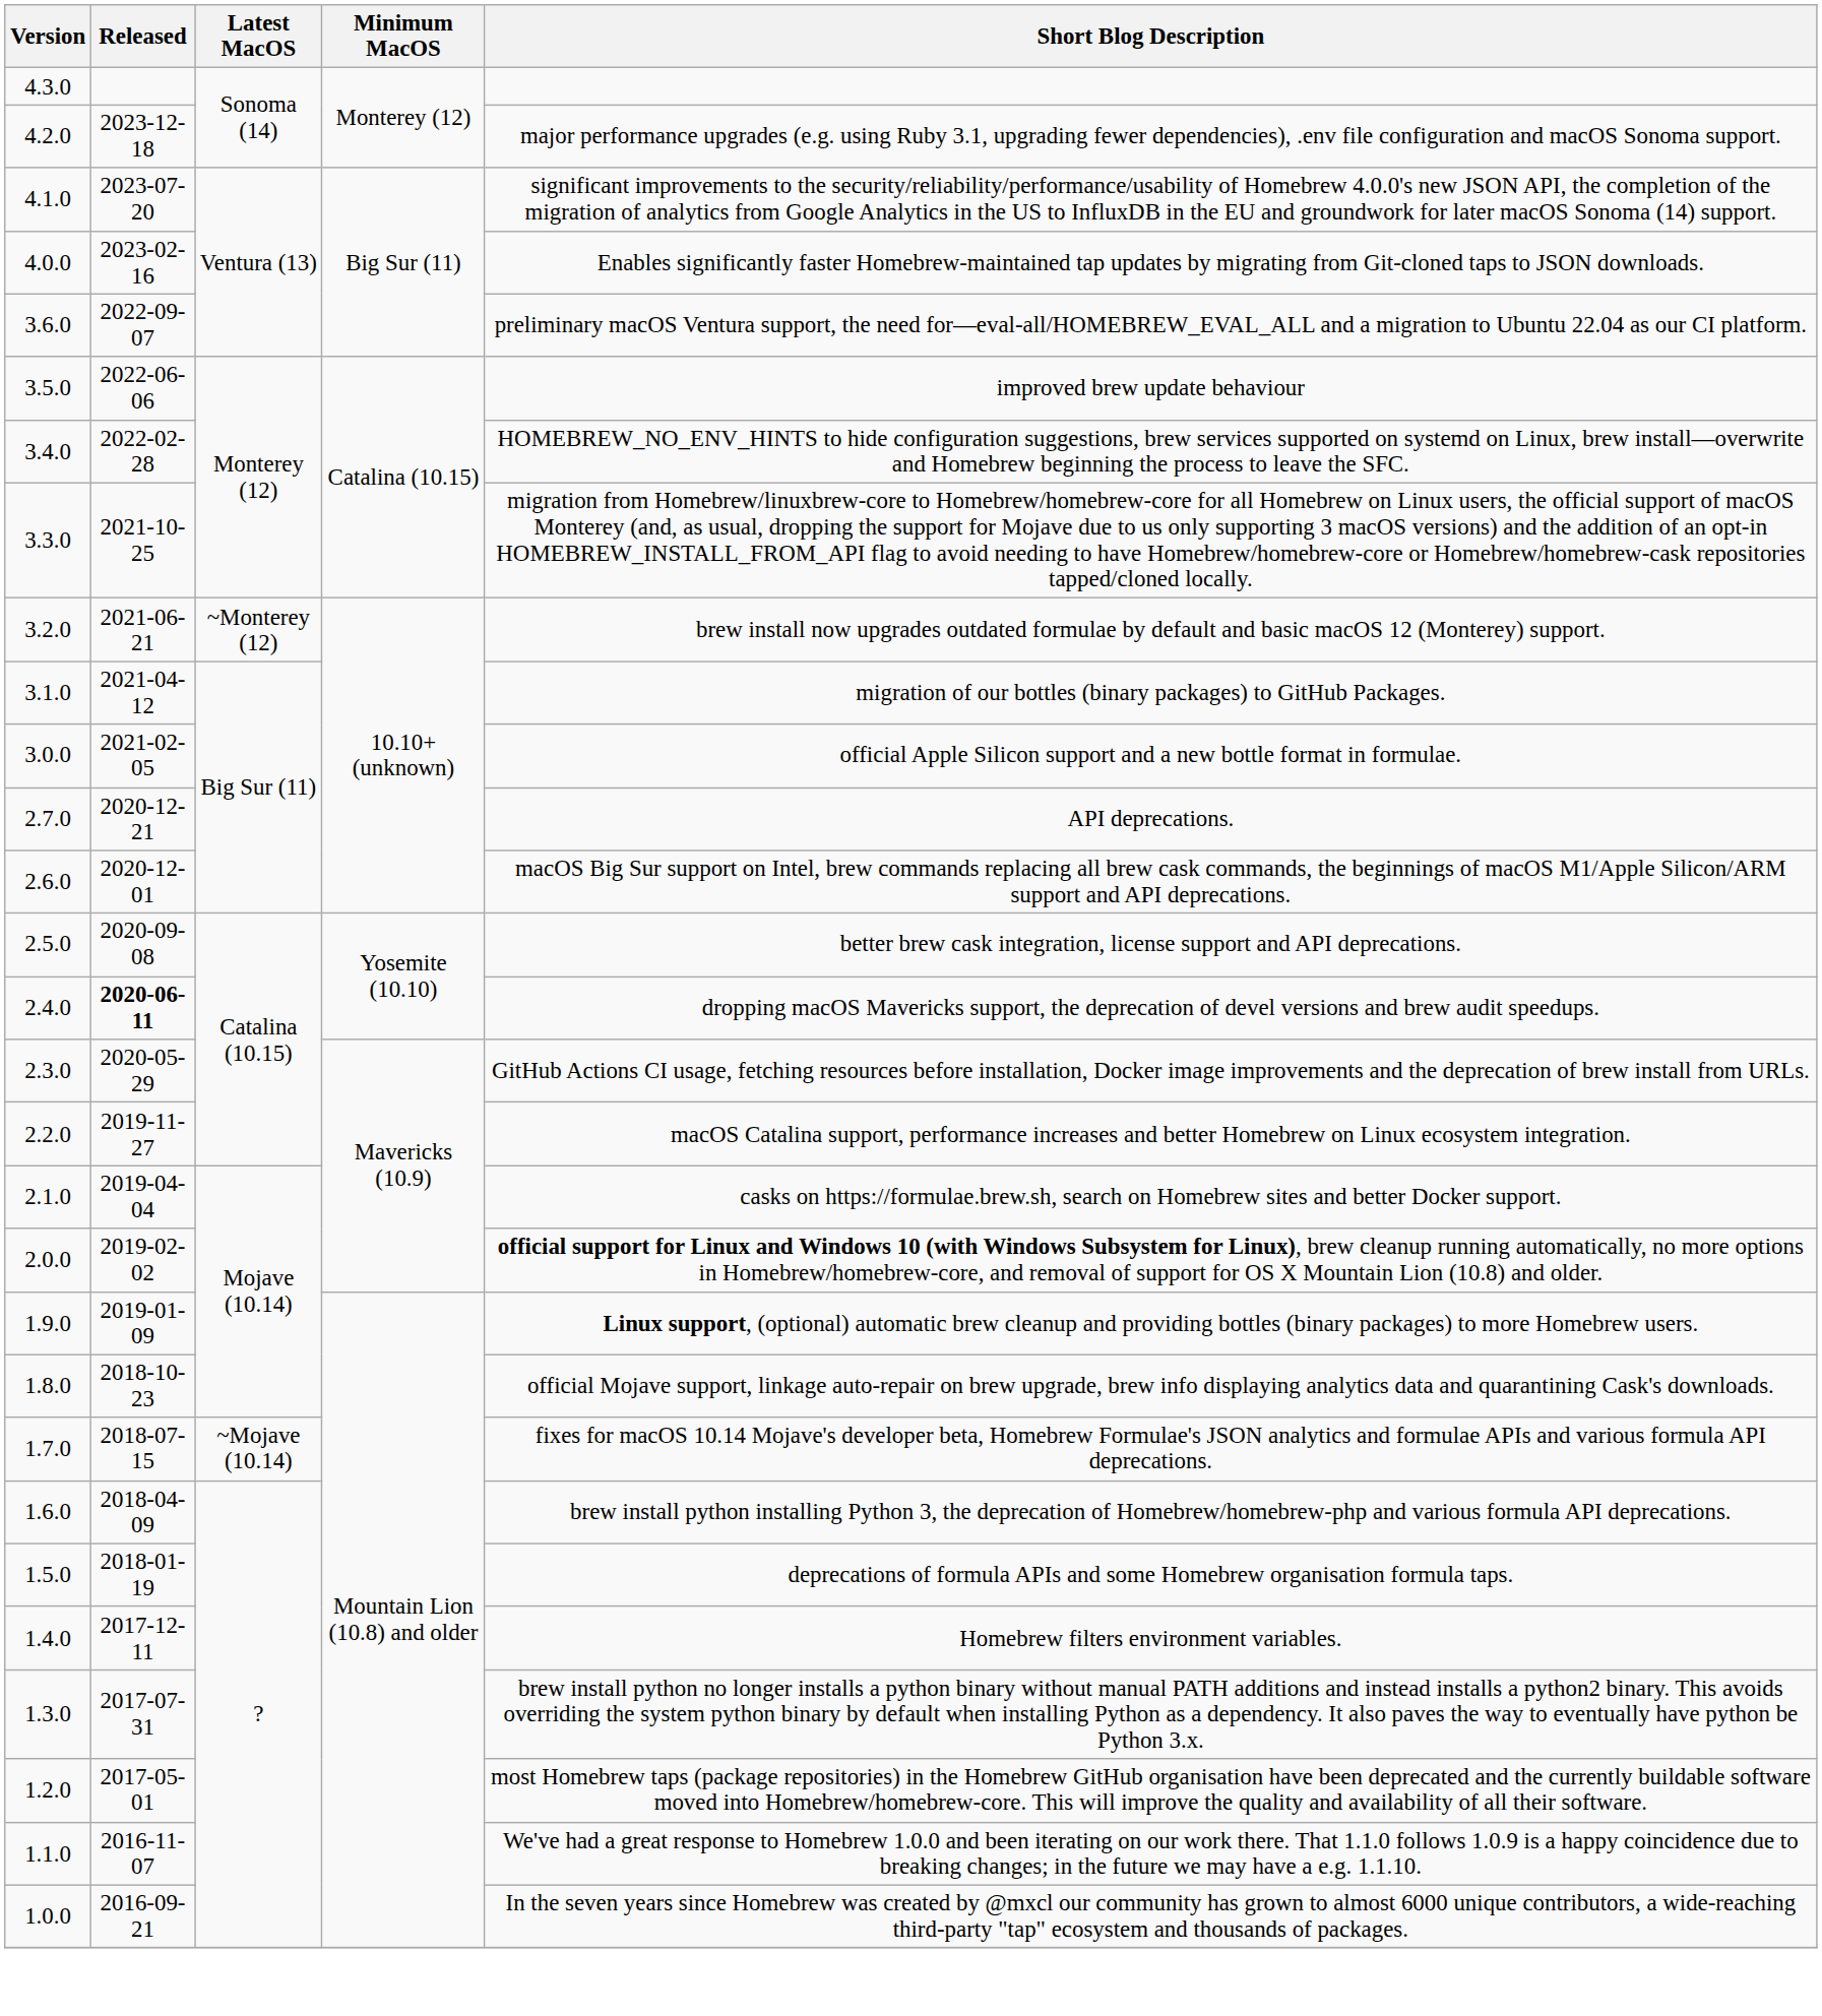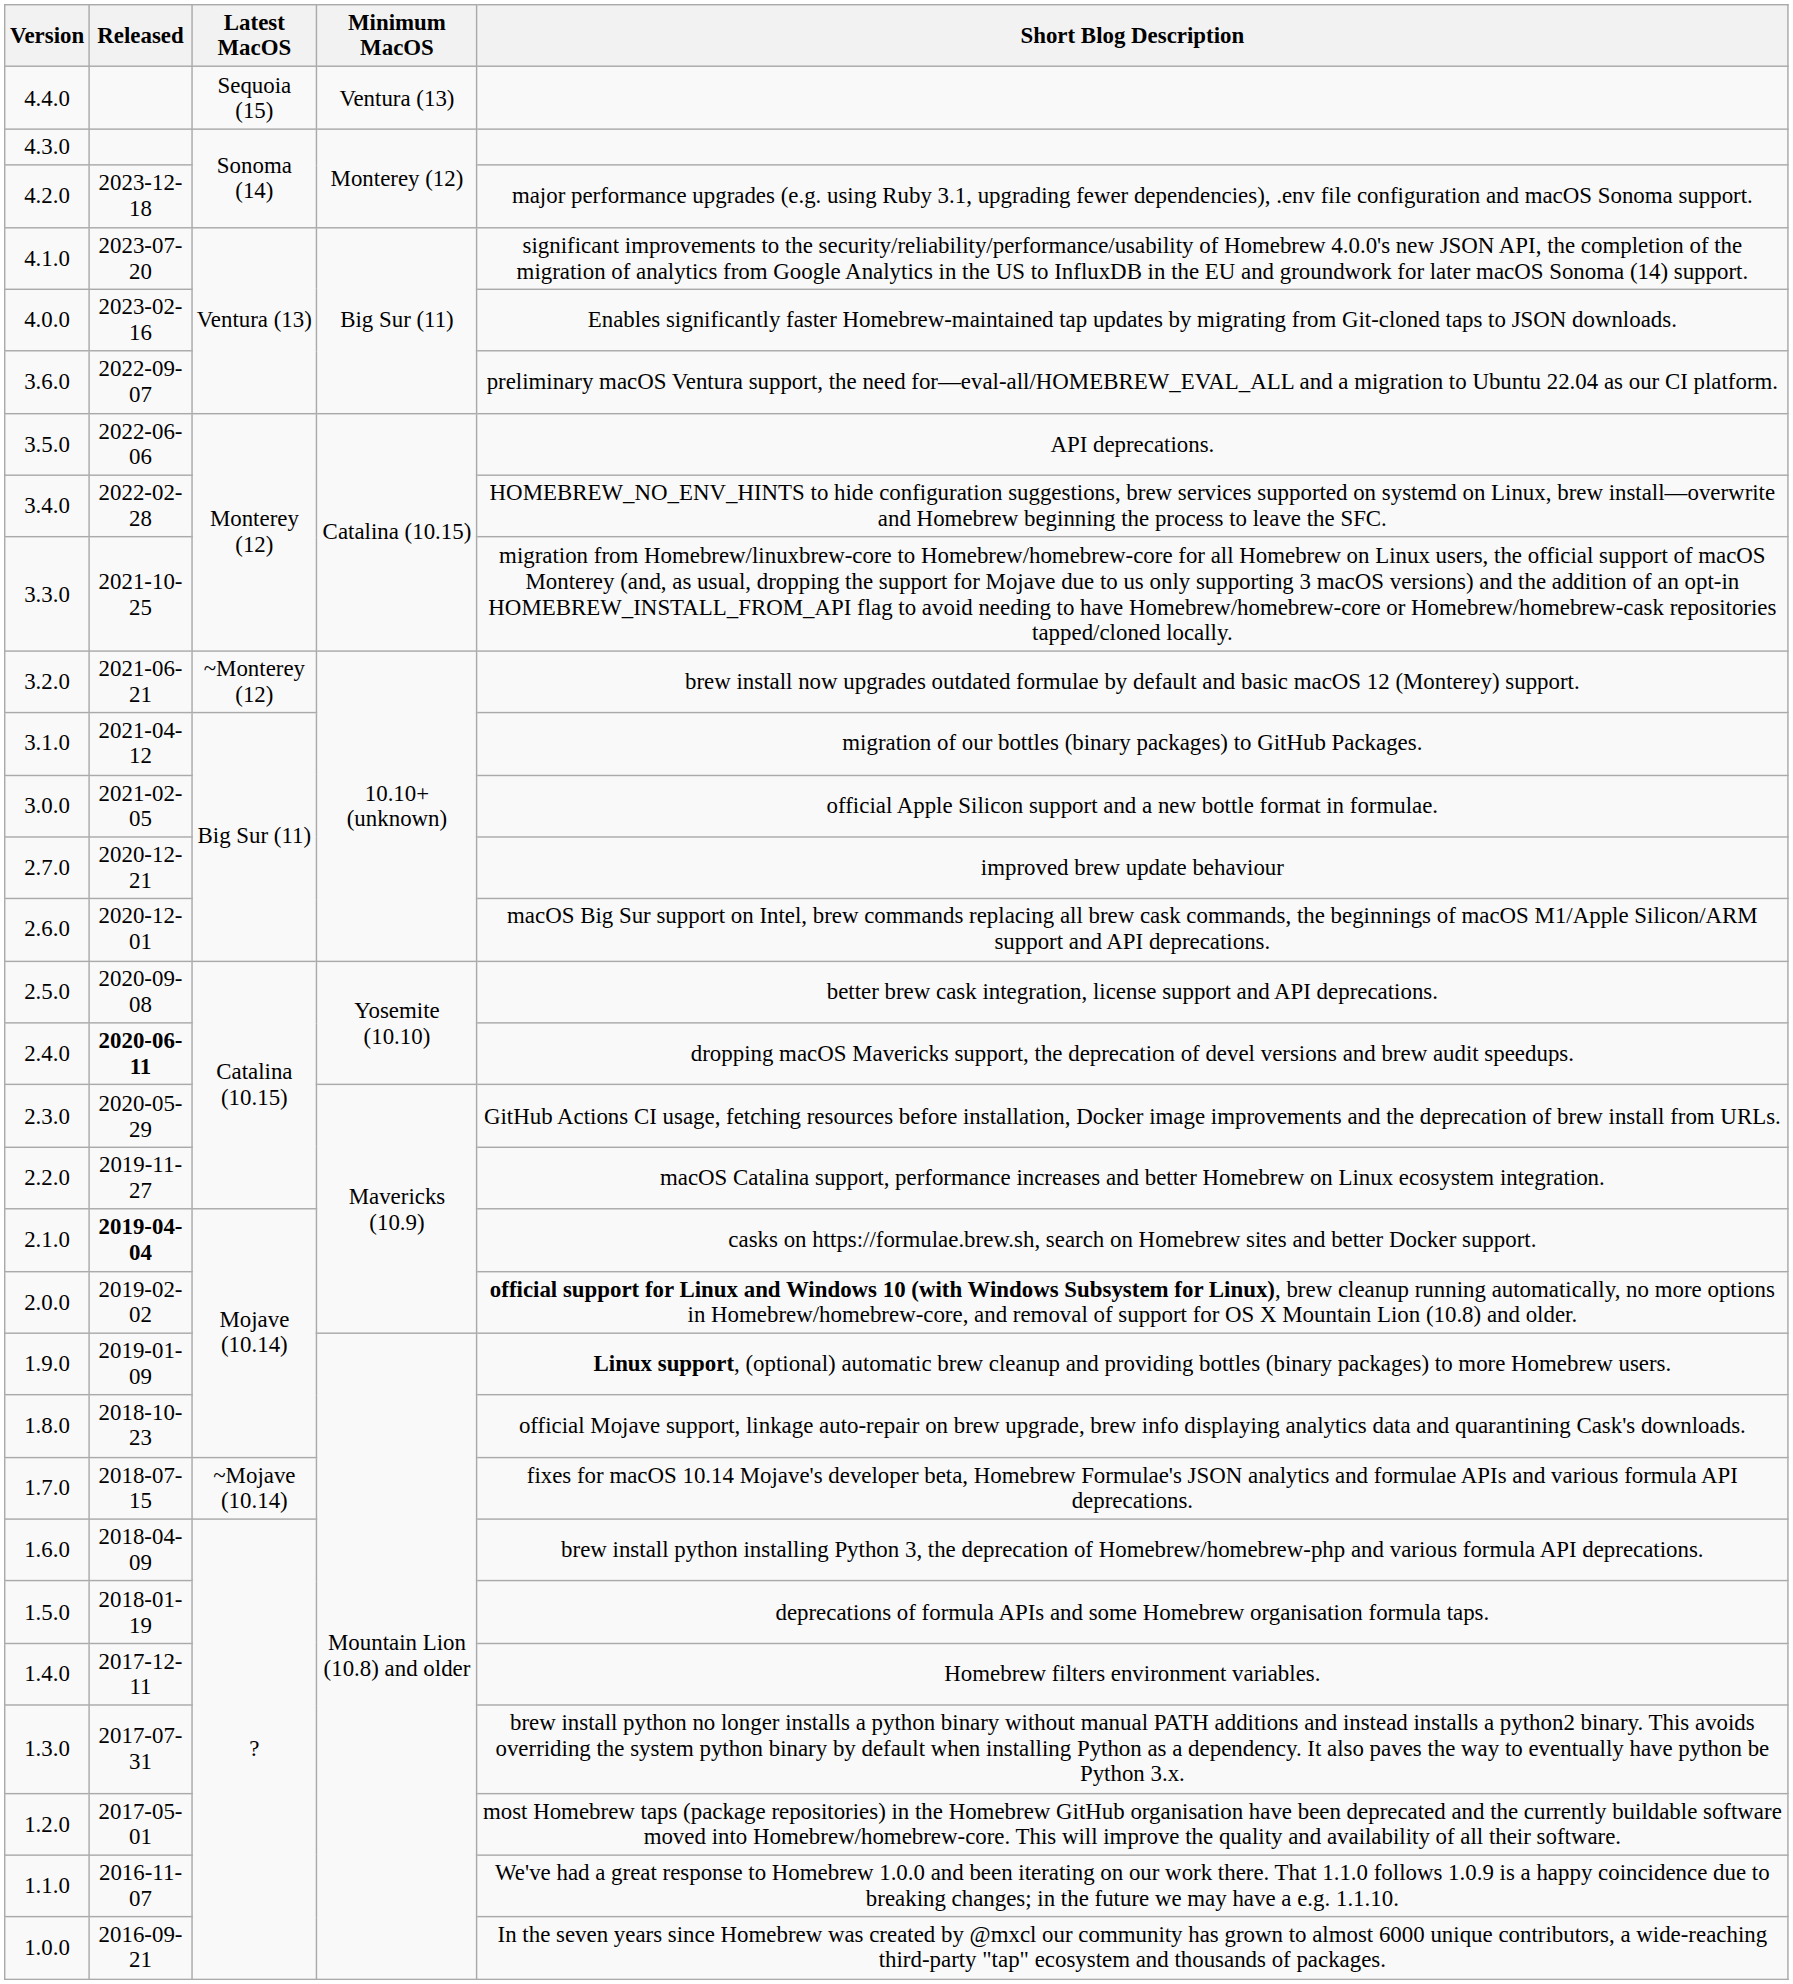 <table class="wikitable" style="text-align:center; margin-top: 0px;">
 <tr>
 <th>Version</th>
 <th>Released</th>
 <th>Latest MacOS</th>
 <th>Minimum MacOS</th>
 <th>Short Blog Description</th>
+</tr>
+<tr>
+<td>4.4.0</td>
+<td></td>
+<td>Sequoia (15)</td>
+<td>Ventura (13)</td>
+<td></td>
 </tr>
 <tr>
 <td>4.3.0</td>
 <td></td>
 <td rowspan=2>Sonoma (14)</td>
 <td rowspan=2>Monterey (12)</td>
 <td></td>
 </tr>
 <tr>
 <td>4.2.0</td>
 <td>2023-12-18</td>
 <td>major performance upgrades (e.g. using Ruby 3.1, upgrading fewer dependencies), .env file configuration and macOS Sonoma support.</td>
 </tr>
 <tr>
 <td>4.1.0</td>
 <td>2023-07-20</td>
 <td rowspan=3>Ventura (13)</td>
 <td rowspan=3>Big Sur (11)</td>
 <td>significant improvements to the security/reliability/performance/usability of Homebrew 4.0.0's new JSON API, the completion of the migration of analytics from Google Analytics in the US to InfluxDB in the EU and groundwork for later macOS Sonoma (14) support.</td>
 </tr>
 <tr>
 <td>4.0.0</td>
 <td>2023-02-16</td>
 <td>Enables significantly faster Homebrew-maintained tap updates by migrating from Git-cloned taps to JSON downloads.</td>
 </tr>
 <tr>
 <td>3.6.0</td>
 <td>2022-09-07</td>
 <td>preliminary macOS Ventura support, the need for—eval-all/HOMEBREW_EVAL_ALL and a migration to Ubuntu 22.04 as our CI platform.</td>
 </tr>
 <tr>
 <td>3.5.0</td>
 <td>2022-06-06</td>
 <td rowspan=3>Monterey (12)</td>
 <td rowspan=3>Catalina (10.15)</td>
-<td>improved brew update behaviour</td>
+<td>API deprecations.</td>
 </tr>
 <tr>
 <td>3.4.0</td>
 <td>2022-02-28</td>
 <td>HOMEBREW_NO_ENV_HINTS to hide configuration suggestions, brew services supported on systemd on Linux, brew install—overwrite and Homebrew beginning the process to leave the SFC.</td>
 </tr>
 <tr>
 <td>3.3.0</td>
 <td>2021-10-25</td>
 <td>migration from Homebrew/linuxbrew-core to Homebrew/homebrew-core for all Homebrew on Linux users, the official support of macOS Monterey (and, as usual, dropping the support for Mojave due to us only supporting 3 macOS versions) and the addition of an opt-in HOMEBREW_INSTALL_FROM_API flag to avoid needing to have Homebrew/homebrew-core or Homebrew/homebrew-cask repositories tapped/cloned locally.</td>
 </tr>
 <tr>
 <td>3.2.0</td>
 <td>2021-06-21</td>
 <td>~Monterey (12)</td>
 <td rowspan=5>10.10+ (unknown)</td>
 <td>brew install now upgrades outdated formulae by default and basic macOS 12 (Monterey) support.</td>
 </tr>
 <tr>
 <td>3.1.0</td>
 <td>2021-04-12</td>
 <td rowspan=4>Big Sur (11)</td>
 <td>migration of our bottles (binary packages) to GitHub Packages.</td>
 </tr>
 <tr>
 <td>3.0.0</td>
 <td>2021-02-05</td>
 <td>official Apple Silicon support and a new bottle format in formulae.</td>
 </tr>
 <tr>
 <td>2.7.0</td>
 <td>2020-12-21</td>
-<td>API deprecations.</td>
+<td>improved brew update behaviour</td>
 </tr>
 <tr>
 <td>2.6.0</td>
 <td>2020-12-01</td>
 <td>macOS Big Sur support on Intel, brew commands replacing all brew cask commands, the beginnings of macOS M1/Apple Silicon/ARM support and API deprecations.</td>
 </tr>
 <tr>
 <td>2.5.0</td>
 <td>2020-09-08</td>
 <td rowspan=4>Catalina (10.15)</td>
 <td rowspan=2>Yosemite (10.10)</td>
 <td>better brew cask integration, license support and API deprecations.</td>
 </tr>
 <tr>
 <td>2.4.0</td>
 <td><strong>2020-06-11</strong></td>
 <td>dropping macOS Mavericks support, the deprecation of devel versions and brew audit speedups.</td>
 </tr>
 <tr>
 <td>2.3.0</td>
 <td>2020-05-29</td>
 <td rowspan=4>Mavericks (10.9)</td>
 <td>GitHub Actions CI usage, fetching resources before installation, Docker image improvements and the deprecation of brew install from URLs.</td>
 </tr>
 <tr>
 <td>2.2.0</td>
 <td>2019-11-27</td>
 <td>macOS Catalina support, performance increases and better Homebrew on Linux ecosystem integration.</td>
 </tr>
 <tr>
 <td>2.1.0</td>
-<td>2019-04-04</td>
+<td><strong>2019-04-04</strong></td>
 <td rowspan=4>Mojave (10.14)</td>
 <td>casks on https://formulae.brew.sh, search on Homebrew sites and better Docker support.</td>
 </tr>
 <tr>
 <td>2.0.0</td>
 <td>2019-02-02</td>
 <td><strong>official support for Linux and Windows 10 (with Windows Subsystem for Linux)</strong>, brew cleanup running automatically, no more options in Homebrew/homebrew-core, and removal of support for OS X Mountain Lion (10.8) and older.</td>
 </tr>
 <tr>
 <td>1.9.0</td>
 <td>2019-01-09</td>
 <td rowspan=10>Mountain Lion (10.8) and older</td>
 <td><strong>Linux support</strong>, (optional) automatic brew cleanup and providing bottles (binary packages) to more Homebrew users.</td>
 </tr>
 <tr>
 <td>1.8.0</td>
 <td>2018-10-23</td>
 <td>official Mojave support, linkage auto-repair on brew upgrade, brew info displaying analytics data and quarantining Cask's downloads.</td>
 </tr>
 <tr>
 <td>1.7.0</td>
 <td>2018-07-15</td>
 <td>~Mojave (10.14)</td>
 <td>fixes for macOS 10.14 Mojave's developer beta, Homebrew Formulae's JSON analytics and formulae APIs and various formula API deprecations.</td>
 </tr>
 <tr>
 <td>1.6.0</td>
 <td>2018-04-09</td>
 <td rowspan=7>?</td>
 <td>brew install python installing Python 3, the deprecation of Homebrew/homebrew-php and various formula API deprecations.</td>
 </tr>
 <tr>
 <td>1.5.0</td>
 <td>2018-01-19</td>
 <td>deprecations of formula APIs and some Homebrew organisation formula taps.</td>
 </tr>
 <tr>
 <td>1.4.0</td>
 <td>2017-12-11</td>
 <td>Homebrew filters environment variables.</td>
 </tr>
 <tr>
 <td>1.3.0</td>
 <td>2017-07-31</td>
 <td>brew install python no longer installs a python binary without manual PATH additions and instead installs a python2 binary. This avoids overriding the system python binary by default when installing Python as a dependency. It also paves the way to eventually have python be Python 3.x.</td>
 </tr>
 <tr>
 <td>1.2.0</td>
 <td>2017-05-01</td>
 <td>most Homebrew taps (package repositories) in the Homebrew GitHub organisation have been deprecated and the currently buildable software moved into Homebrew/homebrew-core. This will improve the quality and availability of all their software.</td>
 </tr>
 <tr>
 <td>1.1.0</td>
 <td>2016-11-07</td>
 <td>We've had a great response to Homebrew 1.0.0 and been iterating on our work there. That 1.1.0 follows 1.0.9 is a happy coincidence due to breaking changes; in the future we may have a e.g. 1.1.10.</td>
 </tr>
 <tr>
 <td>1.0.0</td>
 <td>2016-09-21</td>
 <td>In the seven years since Homebrew was created by @mxcl our community has grown to almost 6000 unique contributors, a wide-reaching third-party "tap" ecosystem and thousands of packages.</td>
 </tr>
 <tr>
 </tr>
 </table>
